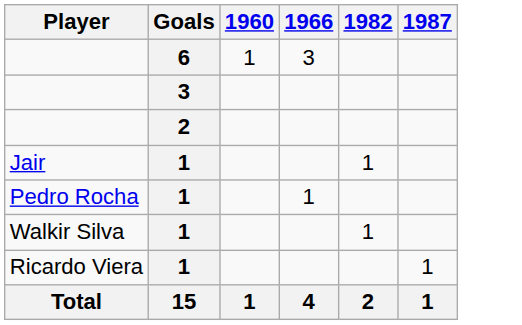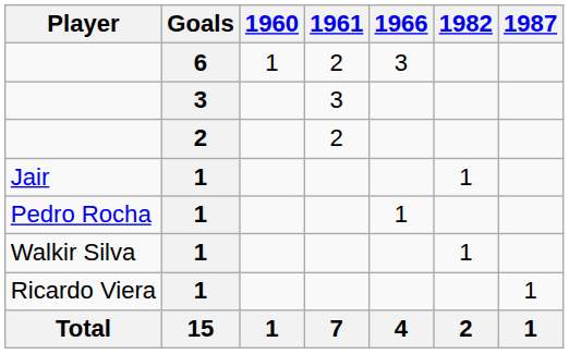 <table class="wikitable sortable" style="text-align:center;">
 <tr>
 <th>Player</th>
 <th>Goals</th>
 <th><a href='#'>1960</a></th>
+<th><a href='#'>1961</a></th>
 <th><a href='#'>1966</a></th>
 <th><a href='#'>1982</a></th>
 <th><a href='#'>1987</a></th>
 </tr>
 <tr>
 <td align="left"> </td>
 <th>6</th>
 <td>1</td>
+<td>2</td>
 <td>3</td>
 <td></td>
 <td></td>
 </tr>
 <tr>
 <td align="left"> </td>
 <th>3</th>
 <td></td>
+<td>3</td>
 <td></td>
 <td></td>
 <td></td>
 </tr>
 <tr>
 <td align="left"> </td>
 <th>2</th>
 <td></td>
+<td>2</td>
 <td></td>
 <td></td>
 <td></td>
 </tr>
 <tr>
 <td align="left"> <a href='#'>Jair</a></td>
 <th>1</th>
 <td></td>
 <td></td>
+<td></td>
 <td>1</td>
 <td></td>
 </tr>
 <tr>
 <td align="left"> <a href='#'>Pedro Rocha</a></td>
 <th>1</th>
+<td></td>
 <td></td>
 <td>1</td>
 <td></td>
 <td></td>
 </tr>
 <tr>
 <td align="left"> Walkir Silva</td>
 <th>1</th>
+<td></td>
 <td></td>
 <td></td>
 <td>1</td>
 <td></td>
 </tr>
 <tr>
 <td align="left"> Ricardo Viera</td>
 <th>1</th>
 <td></td>
 <td></td>
 <td></td>
+<td></td>
 <td>1</td>
 </tr>
 <tr class="sortbottom">
 <th>Total</th>
 <th>15</th>
 <th>1</th>
+<th>7</th>
 <th>4</th>
 <th>2</th>
 <th>1</th>
 </tr>
 </table>
